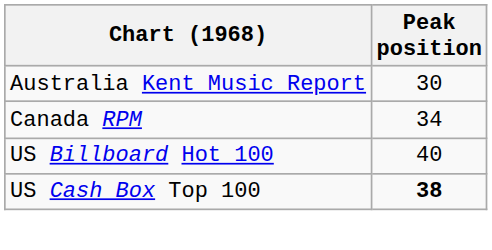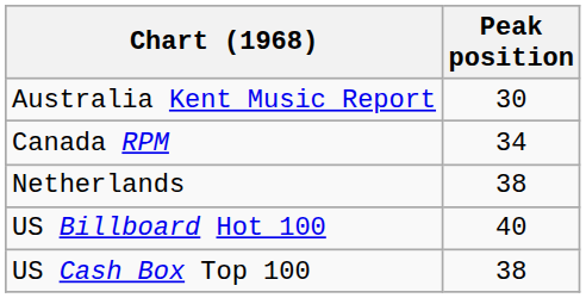 <table class="wikitable sortable">
 <tr>
 <th>Chart (1968)</th>
 <th>Peak<br>position</th>
 </tr>
 <tr>
 <td>Australia <a href='#'>Kent Music Report</a></td>
 <td style="text-align:center;">30</td>
 </tr>
 <tr>
 <td>Canada <em><a href='#'>RPM</a></em></td>
 <td style="text-align:center;">34</td>
 </tr>
 <tr>
+<td>Netherlands</td>
+<td style="text-align:center;">38</td>
+</tr>
+<tr>
 <td>US <em><a href='#'>Billboard</a></em> <a href='#'>Hot 100</a></td>
 <td style="text-align:center;">40</td>
 </tr>
 <tr>
 <td>US <em><a href='#'>Cash Box</a></em> Top 100</td>
-<td style="text-align:center;"><strong>38</strong></td>
+<td style="text-align:center;">38</td>
 </tr>
 </table>
